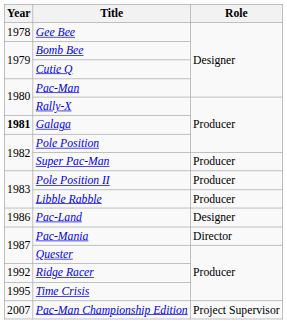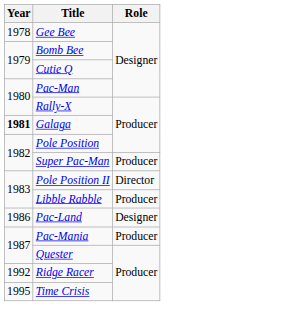 <table class="wikitable sortable">
 <tr>
 <th>Year</th>
 <th>Title</th>
 <th>Role</th>
 </tr>
 <tr>
 <td>1978</td>
 <td><em><a href='#'>Gee Bee</a></em></td>
 <td rowspan="4">Designer</td>
 </tr>
 <tr>
 <td rowspan="2">1979</td>
 <td><em><a href='#'>Bomb Bee</a></em></td>
 </tr>
 <tr>
 <td><em><a href='#'>Cutie Q</a></em></td>
 </tr>
 <tr>
 <td rowspan="2">1980</td>
 <td><em><a href='#'>Pac-Man</a></em></td>
 </tr>
 <tr>
 <td><em><a href='#'>Rally-X</a></em></td>
 <td rowspan="3">Producer</td>
 </tr>
 <tr>
 <td><strong>1981</strong></td>
 <td><em><a href='#'>Galaga</a></em></td>
 </tr>
 <tr>
 <td rowspan="2">1982</td>
 <td><em><a href='#'>Pole Position</a></em></td>
 </tr>
 <tr>
 <td><em><a href='#'>Super Pac-Man</a></em></td>
 <td>Producer</td>
 </tr>
 <tr>
 <td rowspan="2">1983</td>
 <td><em><a href='#'>Pole Position II</a></em></td>
-<td>Producer</td>
+<td>Director</td>
 </tr>
 <tr>
 <td><em><a href='#'>Libble Rabble</a></em></td>
 <td>Producer</td>
 </tr>
 <tr>
 <td>1986</td>
 <td><em><a href='#'>Pac-Land</a></em></td>
 <td>Designer</td>
 </tr>
 <tr>
 <td rowspan="2">1987</td>
 <td><em><a href='#'>Pac-Mania</a></em></td>
-<td>Director</td>
+<td>Producer</td>
 </tr>
 <tr>
 <td><em><a href='#'>Quester</a></em></td>
 <td rowspan="3">Producer</td>
 </tr>
 <tr>
 <td>1992</td>
 <td><em><a href='#'>Ridge Racer</a></em></td>
 </tr>
 <tr>
 <td>1995</td>
 <td><em><a href='#'>Time Crisis</a></em></td>
 </tr>
-<tr>
-<td>2007</td>
-<td><em><a href='#'>Pac-Man Championship Edition</a></em></td>
-<td>Project Supervisor</td>
-</tr>
 </table>
